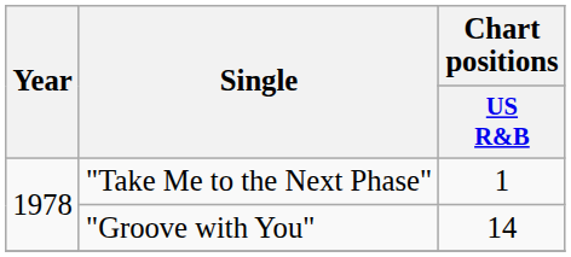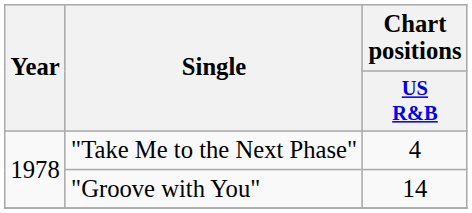 <table class="wikitable" style="text-align:center;">
 <tr>
 <th rowspan="2">Year</th>
 <th rowspan="2">Single</th>
 <th colspan="1">Chart positions</th>
 </tr>
 <tr style="font-size:smaller;">
 <th width="40"><a href='#'>US<br>R&B</a></th>
 </tr>
 <tr>
 <td rowspan="2">1978</td>
 <td align="left">"Take Me to the Next Phase"</td>
-<td>1</td>
+<td>4</td>
 </tr>
 <tr>
 <td align="left">"Groove with You"</td>
 <td>14</td>
 </tr>
 <tr>
 </tr>
 </table>
